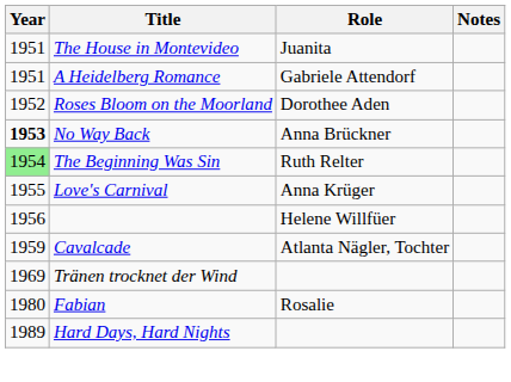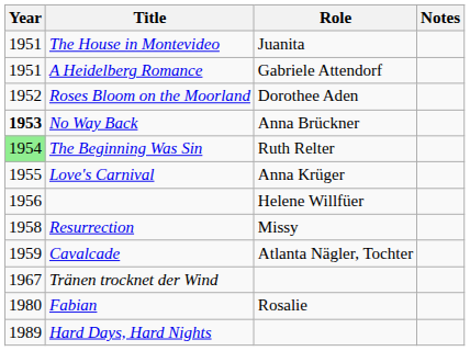 <table class="wikitable">
 <tr>
 <th>Year</th>
 <th>Title</th>
 <th>Role</th>
 <th>Notes</th>
 </tr>
 <tr>
 <td>1951</td>
 <td><em><a href='#'>The House in Montevideo</a></em></td>
 <td>Juanita</td>
 <td></td>
 </tr>
 <tr>
 <td>1951</td>
 <td><em><a href='#'>A Heidelberg Romance</a></em></td>
 <td>Gabriele Attendorf</td>
 <td></td>
 </tr>
 <tr>
 <td>1952</td>
 <td><em><a href='#'>Roses Bloom on the Moorland</a></em></td>
 <td>Dorothee Aden</td>
 <td></td>
 </tr>
 <tr>
 <td><strong>1953</strong></td>
 <td><em><a href='#'>No Way Back</a></em></td>
 <td>Anna Brückner</td>
 <td></td>
 </tr>
 <tr>
 <td style="background: lightgreen;">1954</td>
 <td><em><a href='#'>The Beginning Was Sin</a></em></td>
 <td>Ruth Relter</td>
 <td></td>
 </tr>
 <tr>
 <td>1955</td>
 <td><em><a href='#'>Love's Carnival</a></em></td>
 <td>Anna Krüger</td>
 <td></td>
 </tr>
 <tr>
 <td>1956</td>
 <td><em></em></td>
 <td>Helene Willfüer</td>
 <td></td>
 </tr>
 <tr>
+<td>1958</td>
+<td><em><a href='#'>Resurrection</a></em></td>
+<td>Missy</td>
+<td></td>
+</tr>
+<tr>
 <td>1959</td>
 <td><em><a href='#'>Cavalcade</a></em></td>
 <td>Atlanta Nägler, Tochter</td>
 <td></td>
 </tr>
 <tr>
-<td>1969</td>
+<td>1967</td>
 <td><em>Tränen trocknet der Wind</em></td>
 <td></td>
 <td></td>
 </tr>
 <tr>
 <td>1980</td>
 <td><em><a href='#'>Fabian</a></em></td>
 <td>Rosalie</td>
 <td></td>
 </tr>
 <tr>
 <td>1989</td>
 <td><em><a href='#'>Hard Days, Hard Nights</a></em></td>
 <td></td>
 <td></td>
 </tr>
 </table>
